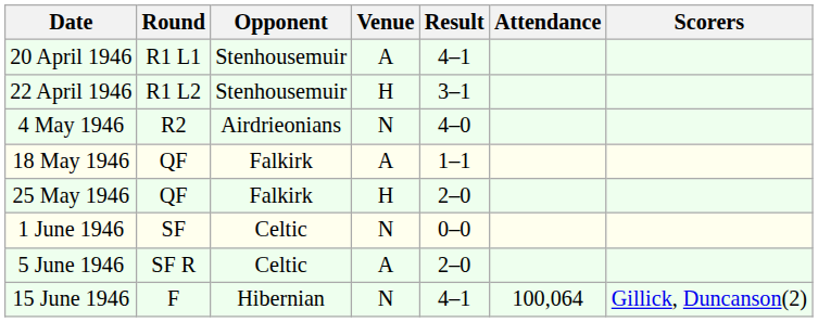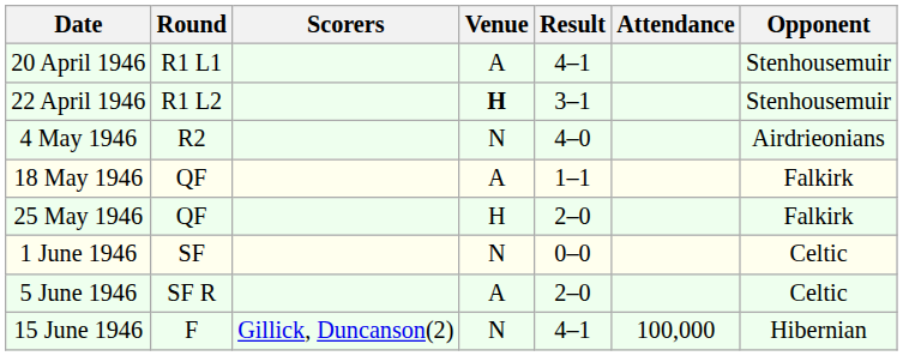 <table class="wikitable sortable" style="font-size:100%; text-align:center">
 <tr>
 <th>Date</th>
 <th>Round</th>
-<th>Opponent</th>
+<th>Scorers</th>
 <th>Venue</th>
 <th>Result</th>
 <th>Attendance</th>
-<th>Scorers</th>
+<th>Opponent</th>
 </tr>
 <tr bgcolor = "#EEFFEE">
 <td>20 April 1946</td>
 <td>R1 L1</td>
-<td>Stenhousemuir</td>
+<td></td>
 <td>A</td>
 <td>4–1</td>
 <td></td>
-<td></td>
+<td>Stenhousemuir</td>
 </tr>
 <tr bgcolor = "#EEFFEE">
 <td>22 April 1946</td>
 <td>R1 L2</td>
-<td>Stenhousemuir</td>
-<td>H</td>
+<td></td>
+<td><strong>H</strong></td>
 <td>3–1</td>
 <td></td>
-<td></td>
+<td>Stenhousemuir</td>
 </tr>
 <tr bgcolor = "#EEFFEE">
 <td>4 May 1946</td>
 <td>R2</td>
-<td>Airdrieonians</td>
+<td></td>
 <td>N</td>
 <td>4–0</td>
 <td></td>
-<td></td>
+<td>Airdrieonians</td>
 </tr>
 <tr bgcolor = "#FFFFEE">
 <td>18 May 1946</td>
 <td>QF</td>
-<td>Falkirk</td>
+<td></td>
 <td>A</td>
 <td>1–1</td>
 <td></td>
-<td></td>
+<td>Falkirk</td>
 </tr>
 <tr bgcolor = "#EEFFEE">
 <td>25 May 1946</td>
 <td>QF</td>
-<td>Falkirk</td>
+<td></td>
 <td>H</td>
 <td>2–0</td>
 <td></td>
-<td></td>
+<td>Falkirk</td>
 </tr>
 <tr bgcolor = "#FFFFEE">
 <td>1 June 1946</td>
 <td>SF</td>
-<td>Celtic</td>
+<td></td>
 <td>N</td>
 <td>0–0</td>
 <td></td>
-<td></td>
+<td>Celtic</td>
 </tr>
 <tr bgcolor = "#EEFFEE">
 <td>5 June 1946</td>
 <td>SF R</td>
-<td>Celtic</td>
+<td></td>
 <td>A</td>
 <td>2–0</td>
 <td></td>
-<td></td>
+<td>Celtic</td>
 </tr>
 <tr bgcolor = "#EEFFEE">
 <td>15 June 1946</td>
 <td>F</td>
-<td>Hibernian</td>
+<td><a href='#'>Gillick</a>, <a href='#'>Duncanson</a>(2)</td>
 <td>N</td>
 <td>4–1</td>
-<td>100,064</td>
-<td><a href='#'>Gillick</a>, <a href='#'>Duncanson</a>(2)</td>
+<td>100,000</td>
+<td>Hibernian</td>
 </tr>
 </table>
